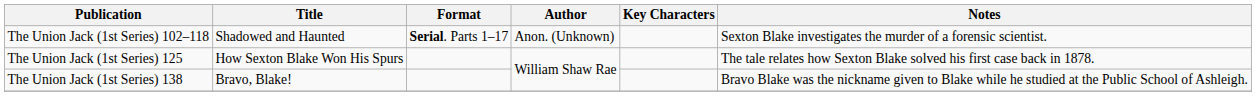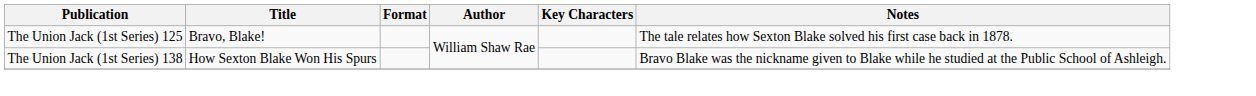 <table class="wikitable">
 <tr>
 <th>Publication</th>
 <th>Title</th>
 <th>Format</th>
 <th>Author</th>
 <th>Key Characters</th>
 <th>Notes</th>
 </tr>
 <tr>
-<td>The Union Jack (1st Series) 102–118</td>
-<td>Shadowed and Haunted</td>
-<td><strong>Serial</strong>. Parts 1–17</td>
-<td>Anon. (Unknown)</td>
-<td></td>
-<td>Sexton Blake investigates the murder of a forensic scientist.</td>
-</tr>
-<tr>
 <td>The Union Jack (1st Series) 125</td>
-<td>How Sexton Blake Won His Spurs</td>
+<td>Bravo, Blake!</td>
 <td></td>
 <td rowspan="2">William Shaw Rae</td>
 <td></td>
 <td>The tale relates how Sexton Blake solved his first case back in 1878.</td>
 </tr>
 <tr>
 <td>The Union Jack (1st Series) 138</td>
-<td>Bravo, Blake!</td>
+<td>How Sexton Blake Won His Spurs</td>
 <td></td>
 <td></td>
 <td>Bravo Blake was the nickname given to Blake while he studied at the Public School of Ashleigh.</td>
 </tr>
 <tr>
 </tr>
 </table>
